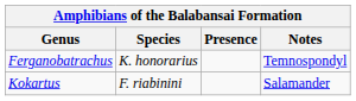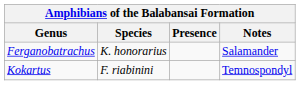 <table class="wikitable" align="center">
 <tr>
 <th colspan="5" align="center"><strong><a href='#'>Amphibians</a> of the Balabansai Formation</strong></th>
 </tr>
 <tr>
 <th>Genus</th>
 <th>Species</th>
 <th>Presence</th>
 <th>Notes</th>
 </tr>
 <tr>
 <td><em><a href='#'>Ferganobatrachus</a></em></td>
 <td><em>K. honorarius</em></td>
 <td></td>
-<td><a href='#'>Temnospondyl</a></td>
+<td><a href='#'>Salamander</a></td>
 </tr>
 <tr>
 <td><em><a href='#'>Kokartus</a></em></td>
 <td><em>F. riabinini</em></td>
 <td></td>
-<td><a href='#'>Salamander</a></td>
+<td><a href='#'>Temnospondyl</a></td>
 </tr>
 </table>
